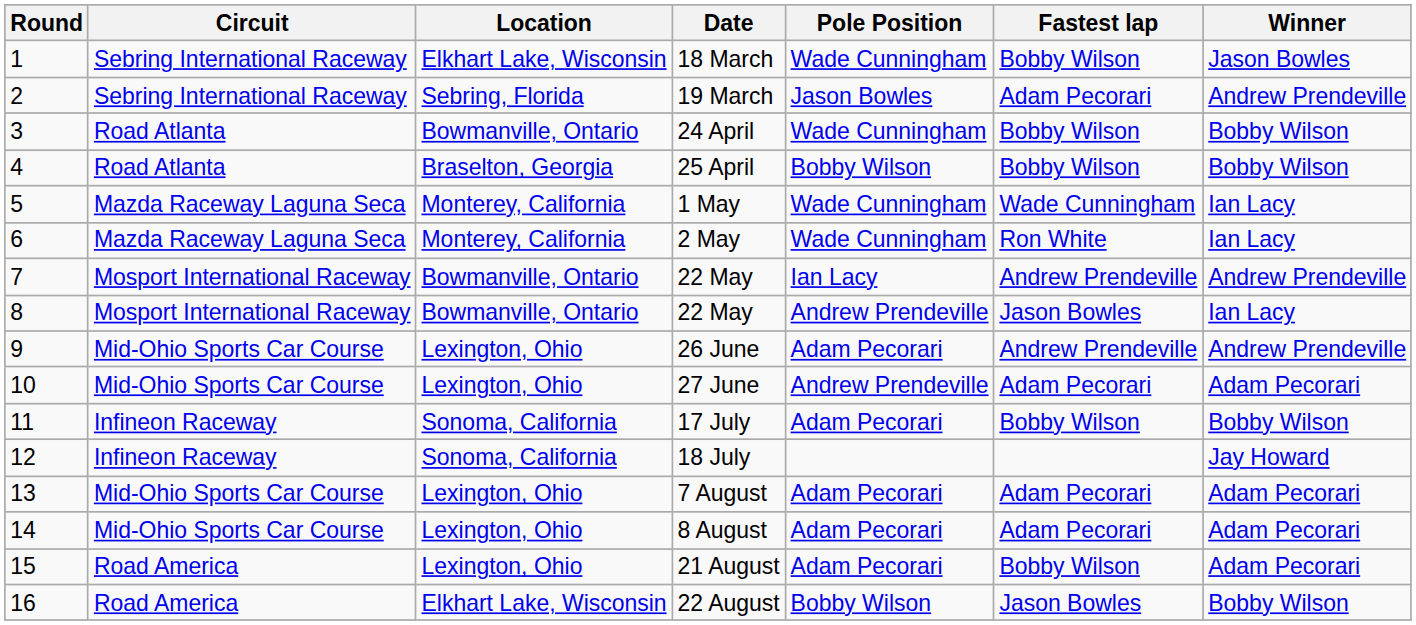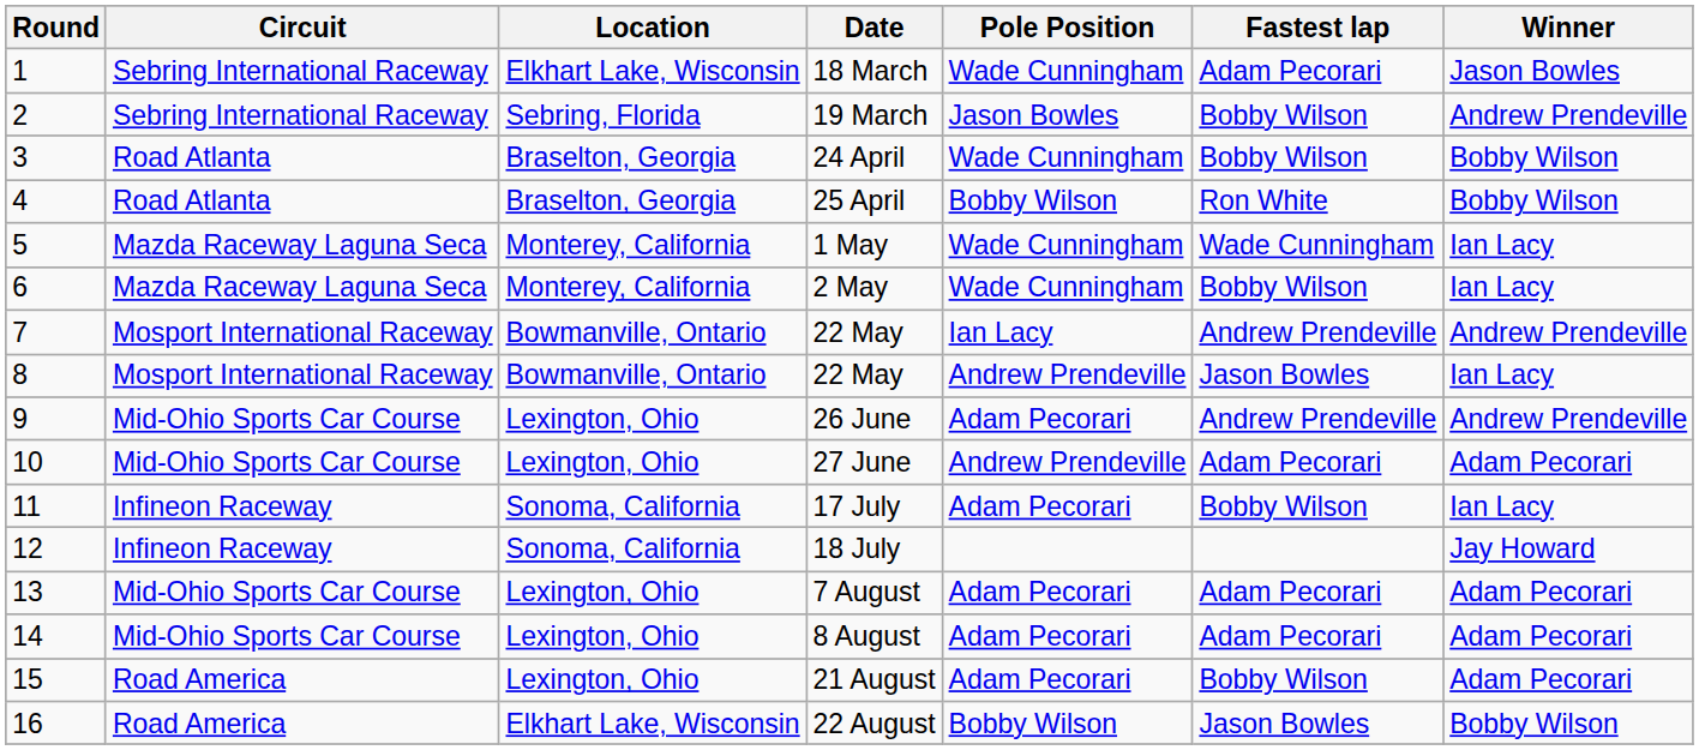 <table class="wikitable"  style="font-size:85%;">
 <tr>
 <th>Round</th>
 <th>Circuit</th>
 <th>Location</th>
 <th>Date</th>
 <th>Pole Position</th>
 <th>Fastest lap</th>
 <th>Winner</th>
 </tr>
 <tr>
 <td>1</td>
 <td><a href='#'>Sebring International Raceway</a></td>
 <td> <a href='#'>Elkhart Lake, Wisconsin</a></td>
 <td>18 March</td>
 <td> <a href='#'>Wade Cunningham</a></td>
-<td> <a href='#'>Bobby Wilson</a></td>
+<td> <a href='#'>Adam Pecorari</a></td>
 <td> <a href='#'>Jason Bowles</a></td>
 </tr>
 <tr>
 <td>2</td>
 <td><a href='#'>Sebring International Raceway</a></td>
 <td> <a href='#'>Sebring, Florida</a></td>
 <td>19 March</td>
 <td> <a href='#'>Jason Bowles</a></td>
-<td> <a href='#'>Adam Pecorari</a></td>
+<td> <a href='#'>Bobby Wilson</a></td>
 <td> <a href='#'>Andrew Prendeville</a></td>
 </tr>
 <tr>
 <td>3</td>
 <td><a href='#'>Road Atlanta</a></td>
-<td> <a href='#'>Bowmanville, Ontario</a></td>
+<td> <a href='#'>Braselton, Georgia</a></td>
 <td>24 April</td>
 <td> <a href='#'>Wade Cunningham</a></td>
 <td> <a href='#'>Bobby Wilson</a></td>
 <td> <a href='#'>Bobby Wilson</a></td>
 </tr>
 <tr>
 <td>4</td>
 <td><a href='#'>Road Atlanta</a></td>
 <td> <a href='#'>Braselton, Georgia</a></td>
 <td>25 April</td>
 <td> <a href='#'>Bobby Wilson</a></td>
-<td> <a href='#'>Bobby Wilson</a></td>
+<td> <a href='#'>Ron White</a></td>
 <td> <a href='#'>Bobby Wilson</a></td>
 </tr>
 <tr>
 <td>5</td>
 <td><a href='#'>Mazda Raceway Laguna Seca</a></td>
 <td> <a href='#'>Monterey, California</a></td>
 <td>1 May</td>
 <td> <a href='#'>Wade Cunningham</a></td>
 <td> <a href='#'>Wade Cunningham</a></td>
 <td> <a href='#'>Ian Lacy</a></td>
 </tr>
 <tr>
 <td>6</td>
 <td><a href='#'>Mazda Raceway Laguna Seca</a></td>
 <td> <a href='#'>Monterey, California</a></td>
 <td>2 May</td>
 <td> <a href='#'>Wade Cunningham</a></td>
-<td> <a href='#'>Ron White</a></td>
+<td> <a href='#'>Bobby Wilson</a></td>
 <td> <a href='#'>Ian Lacy</a></td>
 </tr>
 <tr>
 <td>7</td>
 <td><a href='#'>Mosport International Raceway</a></td>
 <td> <a href='#'>Bowmanville, Ontario</a></td>
 <td>22 May</td>
 <td> <a href='#'>Ian Lacy</a></td>
 <td> <a href='#'>Andrew Prendeville</a></td>
 <td> <a href='#'>Andrew Prendeville</a></td>
 </tr>
 <tr>
 <td>8</td>
 <td><a href='#'>Mosport International Raceway</a></td>
 <td> <a href='#'>Bowmanville, Ontario</a></td>
 <td>22 May</td>
 <td> <a href='#'>Andrew Prendeville</a></td>
 <td> <a href='#'>Jason Bowles</a></td>
 <td> <a href='#'>Ian Lacy</a></td>
 </tr>
 <tr>
 <td>9 </td>
 <td><a href='#'>Mid-Ohio Sports Car Course</a></td>
 <td> <a href='#'>Lexington, Ohio</a></td>
 <td>26 June</td>
 <td> <a href='#'>Adam Pecorari</a></td>
 <td> <a href='#'>Andrew Prendeville</a></td>
 <td> <a href='#'>Andrew Prendeville</a></td>
 </tr>
 <tr>
 <td>10</td>
 <td><a href='#'>Mid-Ohio Sports Car Course</a></td>
 <td> <a href='#'>Lexington, Ohio</a></td>
 <td>27 June</td>
 <td> <a href='#'>Andrew Prendeville</a></td>
 <td> <a href='#'>Adam Pecorari</a></td>
 <td> <a href='#'>Adam Pecorari</a></td>
 </tr>
 <tr>
 <td>11</td>
 <td><a href='#'>Infineon Raceway</a></td>
 <td> <a href='#'>Sonoma, California</a></td>
 <td>17 July</td>
 <td> <a href='#'>Adam Pecorari</a></td>
 <td> <a href='#'>Bobby Wilson</a></td>
-<td> <a href='#'>Bobby Wilson</a></td>
+<td> <a href='#'>Ian Lacy</a></td>
 </tr>
 <tr>
 <td>12</td>
 <td><a href='#'>Infineon Raceway</a></td>
 <td> <a href='#'>Sonoma, California</a></td>
 <td>18 July</td>
 <td></td>
 <td></td>
 <td> <a href='#'>Jay Howard</a></td>
 </tr>
 <tr>
 <td>13</td>
 <td><a href='#'>Mid-Ohio Sports Car Course</a></td>
 <td> <a href='#'>Lexington, Ohio</a></td>
 <td>7 August</td>
 <td> <a href='#'>Adam Pecorari</a></td>
 <td> <a href='#'>Adam Pecorari</a></td>
 <td> <a href='#'>Adam Pecorari</a></td>
 </tr>
 <tr>
 <td>14</td>
 <td><a href='#'>Mid-Ohio Sports Car Course</a></td>
 <td> <a href='#'>Lexington, Ohio</a></td>
 <td>8 August</td>
 <td> <a href='#'>Adam Pecorari</a></td>
 <td> <a href='#'>Adam Pecorari</a></td>
 <td> <a href='#'>Adam Pecorari</a></td>
 </tr>
 <tr>
 <td>15</td>
 <td><a href='#'>Road America</a></td>
 <td> <a href='#'>Lexington, Ohio</a></td>
 <td>21 August</td>
 <td> <a href='#'>Adam Pecorari</a></td>
 <td> <a href='#'>Bobby Wilson</a></td>
 <td> <a href='#'>Adam Pecorari</a></td>
 </tr>
 <tr>
 <td>16</td>
 <td><a href='#'>Road America</a></td>
 <td> <a href='#'>Elkhart Lake, Wisconsin</a></td>
 <td>22 August</td>
 <td> <a href='#'>Bobby Wilson</a></td>
 <td> <a href='#'>Jason Bowles</a></td>
 <td> <a href='#'>Bobby Wilson</a></td>
 </tr>
 </table>
